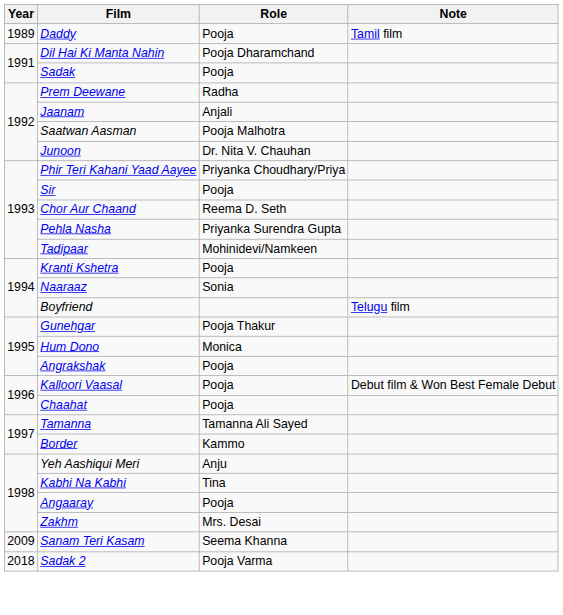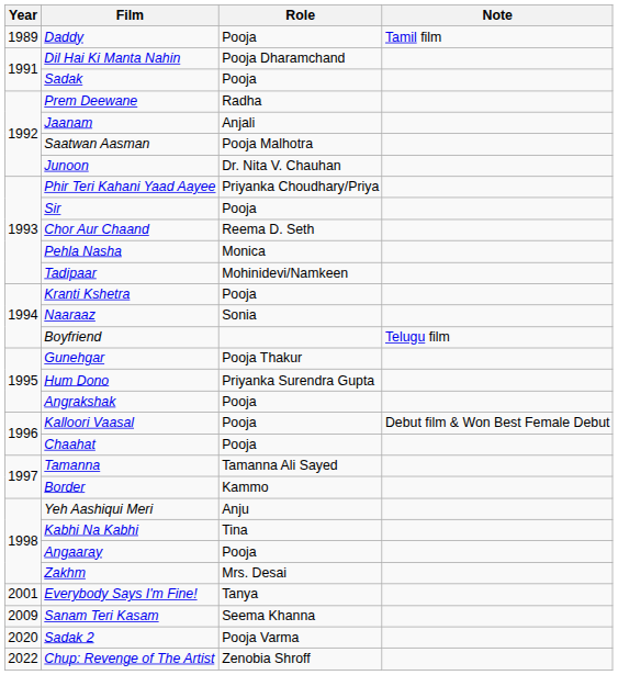 <table class="wikitable sortable">
 <tr>
 <th>Year</th>
 <th>Film</th>
 <th>Role</th>
 <th>Note</th>
 </tr>
 <tr>
 <td>1989</td>
 <td><em><a href='#'>Daddy</a></em></td>
 <td>Pooja</td>
 <td><a href='#'>Tamil</a> film</td>
 </tr>
 <tr>
 <td rowspan="2">1991</td>
 <td><em><a href='#'>Dil Hai Ki Manta Nahin</a></em></td>
 <td>Pooja Dharamchand</td>
 <td></td>
 </tr>
 <tr>
 <td><em><a href='#'>Sadak</a></em></td>
 <td>Pooja</td>
 <td></td>
 </tr>
 <tr>
 <td rowspan="4">1992</td>
 <td><em><a href='#'>Prem Deewane</a></em></td>
 <td>Radha</td>
 <td></td>
 </tr>
 <tr>
 <td><em><a href='#'>Jaanam</a></em></td>
 <td>Anjali</td>
 <td></td>
 </tr>
 <tr>
 <td><em>Saatwan Aasman</em></td>
 <td>Pooja Malhotra</td>
 <td></td>
 </tr>
 <tr>
 <td><em><a href='#'>Junoon</a></em></td>
 <td>Dr. Nita V. Chauhan</td>
 <td></td>
 </tr>
 <tr>
 <td rowspan="5">1993</td>
 <td><em><a href='#'>Phir Teri Kahani Yaad Aayee</a></em></td>
 <td>Priyanka Choudhary/Priya</td>
 <td></td>
 </tr>
 <tr>
 <td><em><a href='#'>Sir</a></em></td>
 <td>Pooja</td>
 <td></td>
 </tr>
 <tr>
 <td><em><a href='#'>Chor Aur Chaand</a></em></td>
 <td>Reema D. Seth</td>
 <td></td>
 </tr>
 <tr>
 <td><em><a href='#'>Pehla Nasha</a></em></td>
-<td>Priyanka Surendra Gupta</td>
+<td>Monica</td>
 <td></td>
 </tr>
 <tr>
 <td><em><a href='#'>Tadipaar</a></em></td>
 <td>Mohinidevi/Namkeen</td>
 <td></td>
 </tr>
 <tr>
 <td rowspan="3">1994</td>
 <td><em><a href='#'>Kranti Kshetra</a></em></td>
 <td>Pooja</td>
 <td></td>
 </tr>
 <tr>
 <td><em><a href='#'>Naaraaz</a></em></td>
 <td>Sonia</td>
 <td></td>
 </tr>
 <tr>
 <td><em>Boyfriend</em></td>
 <td></td>
 <td><a href='#'>Telugu</a> film</td>
 </tr>
 <tr>
 <td rowspan="3">1995</td>
 <td><em><a href='#'>Gunehgar</a></em></td>
 <td>Pooja Thakur</td>
 <td></td>
 </tr>
 <tr>
 <td><em><a href='#'>Hum Dono</a></em></td>
-<td>Monica</td>
+<td>Priyanka Surendra Gupta</td>
 <td></td>
 </tr>
 <tr>
 <td><em><a href='#'>Angrakshak</a></em></td>
 <td>Pooja</td>
 <td></td>
 </tr>
 <tr>
 <td rowspan="2">1996</td>
 <td><em><a href='#'>Kalloori Vaasal</a></em></td>
 <td>Pooja</td>
 <td>Debut film & Won Best Female Debut</td>
 </tr>
 <tr>
 <td><em><a href='#'>Chaahat</a></em></td>
 <td>Pooja</td>
 <td></td>
 </tr>
 <tr>
 <td rowspan="2">1997</td>
 <td><em><a href='#'>Tamanna</a></em></td>
 <td>Tamanna Ali Sayed</td>
 <td></td>
 </tr>
 <tr>
 <td><em><a href='#'>Border</a></em></td>
 <td>Kammo</td>
 <td></td>
 </tr>
 <tr>
 <td rowspan="4">1998</td>
 <td><em>Yeh Aashiqui Meri</em></td>
 <td>Anju</td>
 <td></td>
 </tr>
 <tr>
 <td><em><a href='#'>Kabhi Na Kabhi</a></em></td>
 <td>Tina</td>
 <td></td>
 </tr>
 <tr>
 <td><em><a href='#'>Angaaray</a></em></td>
 <td>Pooja</td>
 <td></td>
 </tr>
 <tr>
 <td><em><a href='#'>Zakhm</a></em></td>
 <td>Mrs. Desai</td>
 <td></td>
 </tr>
 <tr>
+<td>2001</td>
+<td><em><a href='#'>Everybody Says I'm Fine!</a></em></td>
+<td>Tanya</td>
+<td></td>
+</tr>
+<tr>
 <td>2009</td>
 <td><em><a href='#'>Sanam Teri Kasam</a></em></td>
 <td>Seema Khanna</td>
 <td></td>
 </tr>
 <tr>
-<td>2018</td>
+<td>2020</td>
 <td><em><a href='#'>Sadak 2</a></em></td>
 <td>Pooja Varma</td>
 <td></td>
 </tr>
+<tr>
+<td>2022</td>
+<td><em><a href='#'>Chup: Revenge of The Artist</a></em></td>
+<td>Zenobia Shroff</td>
+<td></td>
+</tr>
 </table>
